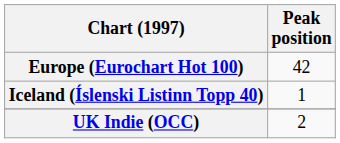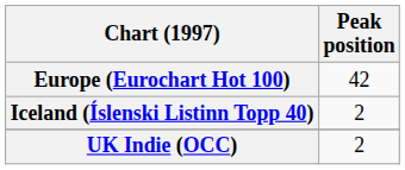 <table class="wikitable sortable plainrowheaders" style="text-align:center">
 <tr>
 <th>Chart (1997)</th>
 <th>Peak<br>position</th>
 </tr>
 <tr>
 <th scope="row">Europe (<a href='#'>Eurochart Hot 100</a>)</th>
 <td>42</td>
 </tr>
 <tr>
 <th scope="row">Iceland (<a href='#'>Íslenski Listinn Topp 40</a>)</th>
-<td>1</td>
+<td>2</td>
 </tr>
 <tr>
 </tr>
 <tr>
 </tr>
 <tr>
 </tr>
 <tr>
 </tr>
 <tr>
 <th scope="row"><a href='#'>UK Indie</a> (<a href='#'>OCC</a>)</th>
 <td>2</td>
 </tr>
 </table>
